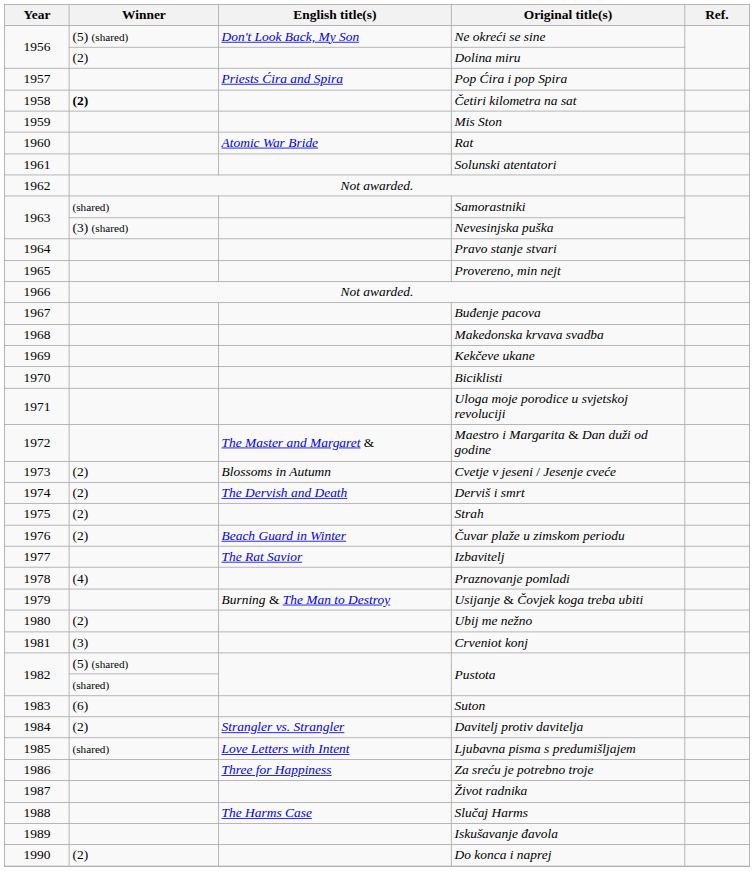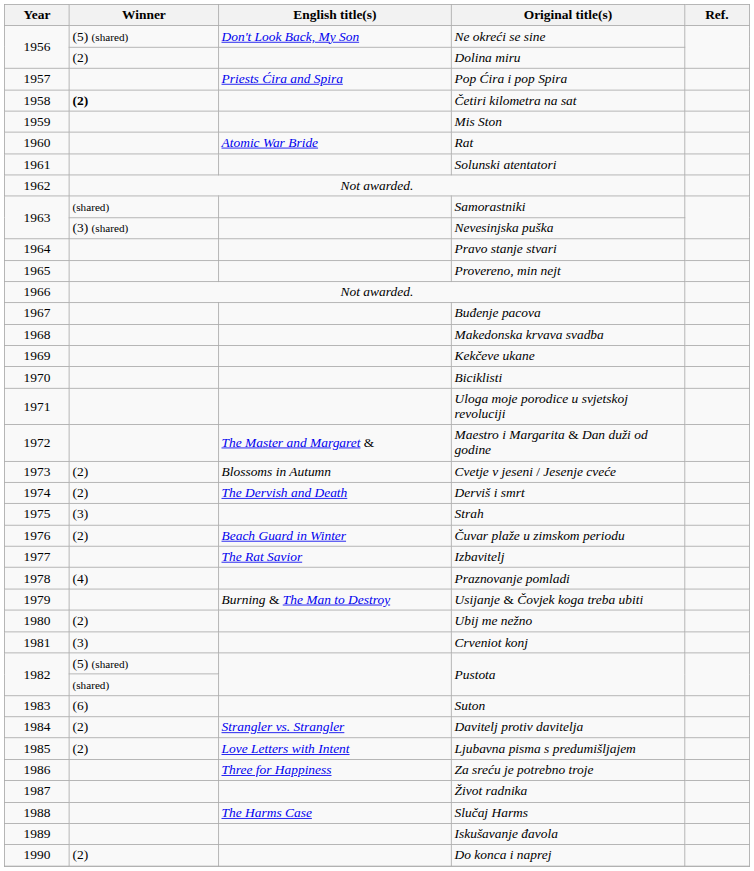 <table class="wikitable sortable">
 <tr>
 <th width="70"><strong>Year</strong></th>
 <th width="170"><strong>Winner</strong></th>
 <th width="270"><strong>English title(s)</strong></th>
 <th width="270"><strong>Original title(s)</strong></th>
 <th width="70"><strong>Ref.</strong></th>
 </tr>
 <tr>
 <td style="text-align:center;" rowspan=2>1956</td>
 <td> (5) <small>(shared)</small></td>
 <td><em><a href='#'>Don't Look Back, My Son</a></em></td>
 <td><em>Ne okreći se sine</em></td>
 <td style="text-align:center;" rowspan=2></td>
 </tr>
 <tr>
 <td> (2)</td>
 <td></td>
 <td><em>Dolina miru</em></td>
 </tr>
 <tr>
 <td style="text-align:center;">1957</td>
 <td></td>
 <td><em><a href='#'>Priests Ćira and Spira</a></em></td>
 <td><em>Pop Ćira i pop Spira</em></td>
 <td style="text-align:center;"></td>
 </tr>
 <tr>
 <td style="text-align:center;">1958</td>
 <td><strong> (2)</strong></td>
 <td></td>
 <td><em>Četiri kilometra na sat</em></td>
 <td style="text-align:center;"></td>
 </tr>
 <tr>
 <td style="text-align:center;">1959</td>
 <td></td>
 <td></td>
 <td><em>Mis Ston</em></td>
 <td style="text-align:center;"></td>
 </tr>
 <tr>
 <td style="text-align:center;">1960</td>
 <td></td>
 <td><em><a href='#'>Atomic War Bride</a></em></td>
 <td><em>Rat</em></td>
 <td style="text-align:center;"></td>
 </tr>
 <tr>
 <td style="text-align:center;">1961</td>
 <td></td>
 <td></td>
 <td><em>Solunski atentatori</em></td>
 <td style="text-align:center;"></td>
 </tr>
 <tr>
 <td style="text-align:center;">1962</td>
 <td style="text-align:center;" colspan=3><em>Not awarded.</em></td>
 <td style="text-align:center;"></td>
 </tr>
 <tr>
 <td style="text-align:center;" rowspan=2>1963</td>
 <td>  <small>(shared)</small></td>
 <td></td>
 <td><em>Samorastniki</em></td>
 <td style="text-align:center;" rowspan=2></td>
 </tr>
 <tr>
 <td> (3)  <small>(shared)</small></td>
 <td></td>
 <td><em>Nevesinjska puška</em></td>
 </tr>
 <tr>
 <td style="text-align:center;">1964</td>
 <td></td>
 <td></td>
 <td><em>Pravo stanje stvari</em></td>
 <td style="text-align:center;"></td>
 </tr>
 <tr>
 <td style="text-align:center;">1965</td>
 <td></td>
 <td></td>
 <td><em>Provereno, min nejt</em></td>
 <td style="text-align:center;"></td>
 </tr>
 <tr>
 <td style="text-align:center;">1966</td>
 <td style="text-align:center;" colspan=3><em>Not awarded.</em></td>
 <td style="text-align:center;"></td>
 </tr>
 <tr>
 <td style="text-align:center;">1967</td>
 <td></td>
 <td></td>
 <td><em>Buđenje pacova</em></td>
 <td style="text-align:center;"></td>
 </tr>
 <tr>
 <td style="text-align:center;">1968</td>
 <td></td>
 <td></td>
 <td><em>Makedonska krvava svadba</em></td>
 <td style="text-align:center;"></td>
 </tr>
 <tr>
 <td style="text-align:center;">1969</td>
 <td></td>
 <td></td>
 <td><em>Kekčeve ukane</em></td>
 <td style="text-align:center;"></td>
 </tr>
 <tr>
 <td style="text-align:center;">1970</td>
 <td></td>
 <td></td>
 <td><em>Biciklisti</em></td>
 <td style="text-align:center;"></td>
 </tr>
 <tr>
 <td style="text-align:center;">1971</td>
 <td></td>
 <td></td>
 <td><em>Uloga moje porodice u svjetskoj revoluciji</em></td>
 <td style="text-align:center;"></td>
 </tr>
 <tr>
 <td style="text-align:center;">1972</td>
 <td></td>
 <td><em><a href='#'>The Master and Margaret</a></em> &</td>
 <td><em>Maestro i Margarita</em> & <em>Dan duži od godine</em></td>
 <td style="text-align:center;"></td>
 </tr>
 <tr>
 <td style="text-align:center;">1973</td>
 <td> (2)</td>
 <td><em>Blossoms in Autumn</em></td>
 <td><em>Cvetje v jeseni</em> / <em>Jesenje cveće</em></td>
 <td style="text-align:center;"></td>
 </tr>
 <tr>
 <td style="text-align:center;">1974</td>
 <td> (2)</td>
 <td><em><a href='#'>The Dervish and Death</a></em></td>
 <td><em>Derviš i smrt</em></td>
 <td style="text-align:center;"></td>
 </tr>
 <tr>
 <td style="text-align:center;">1975</td>
-<td> (2)</td>
+<td> (3)</td>
 <td></td>
 <td><em>Strah</em></td>
 <td style="text-align:center;"></td>
 </tr>
 <tr>
 <td style="text-align:center;">1976</td>
 <td> (2)</td>
 <td><em><a href='#'>Beach Guard in Winter</a></em></td>
 <td><em>Čuvar plaže u zimskom periodu</em></td>
 <td style="text-align:center;"></td>
 </tr>
 <tr>
 <td style="text-align:center;">1977</td>
 <td></td>
 <td><em><a href='#'>The Rat Savior</a></em></td>
 <td><em>Izbavitelj</em></td>
 <td style="text-align:center;"></td>
 </tr>
 <tr>
 <td style="text-align:center;">1978</td>
 <td> (4)</td>
 <td></td>
 <td><em>Praznovanje pomladi</em></td>
 <td style="text-align:center;"></td>
 </tr>
 <tr>
 <td style="text-align:center;">1979</td>
 <td></td>
 <td><em>Burning</em> & <em><a href='#'>The Man to Destroy</a></em></td>
 <td><em>Usijanje</em> & <em>Čovjek koga treba ubiti</em></td>
 <td style="text-align:center;"></td>
 </tr>
 <tr>
 <td style="text-align:center;">1980</td>
 <td> (2)</td>
 <td></td>
 <td><em>Ubij me nežno</em></td>
 <td style="text-align:center;"></td>
 </tr>
 <tr>
 <td style="text-align:center;">1981</td>
 <td> (3)</td>
 <td></td>
 <td><em>Crveniot konj</em></td>
 <td style="text-align:center;"></td>
 </tr>
 <tr>
 <td style="text-align:center;" rowspan=2>1982</td>
 <td> (5) <small>(shared)</small></td>
 <td rowspan=2></td>
 <td rowspan=2><em>Pustota</em></td>
 <td style="text-align:center;" rowspan=2></td>
 </tr>
 <tr>
 <td> <small>(shared)</small></td>
 </tr>
 <tr>
 <td style="text-align:center;">1983</td>
 <td> (6)</td>
 <td></td>
 <td><em>Suton</em></td>
 <td style="text-align:center;"></td>
 </tr>
 <tr>
 <td style="text-align:center;">1984</td>
 <td> (2)</td>
 <td><em><a href='#'>Strangler vs. Strangler</a></em></td>
 <td><em>Davitelj protiv davitelja</em></td>
 <td style="text-align:center;"></td>
 </tr>
 <tr>
 <td style="text-align:center;">1985</td>
-<td> <small>(shared)</small></td>
+<td> (2)</td>
 <td><em><a href='#'>Love Letters with Intent</a></em></td>
 <td><em>Ljubavna pisma s predumišljajem</em></td>
 <td style="text-align:center;"></td>
 </tr>
 <tr>
 <td style="text-align:center;">1986</td>
 <td></td>
 <td><em><a href='#'>Three for Happiness</a></em></td>
 <td><em>Za sreću je potrebno troje</em></td>
 <td style="text-align:center;"></td>
 </tr>
 <tr>
 <td style="text-align:center;">1987</td>
 <td></td>
 <td></td>
 <td><em>Život radnika</em></td>
 <td style="text-align:center;"></td>
 </tr>
 <tr>
 <td style="text-align:center;">1988</td>
 <td></td>
 <td><em><a href='#'>The Harms Case</a></em></td>
 <td><em>Slučaj Harms</em></td>
 <td style="text-align:center;"></td>
 </tr>
 <tr>
 <td style="text-align:center;">1989</td>
 <td></td>
 <td></td>
 <td><em>Iskušavanje đavola</em></td>
 <td style="text-align:center;"></td>
 </tr>
 <tr>
 <td style="text-align:center;">1990</td>
 <td> (2)</td>
 <td></td>
 <td><em>Do konca i naprej</em></td>
 <td style="text-align:center;"></td>
 </tr>
 <tr>
 </tr>
 </table>
